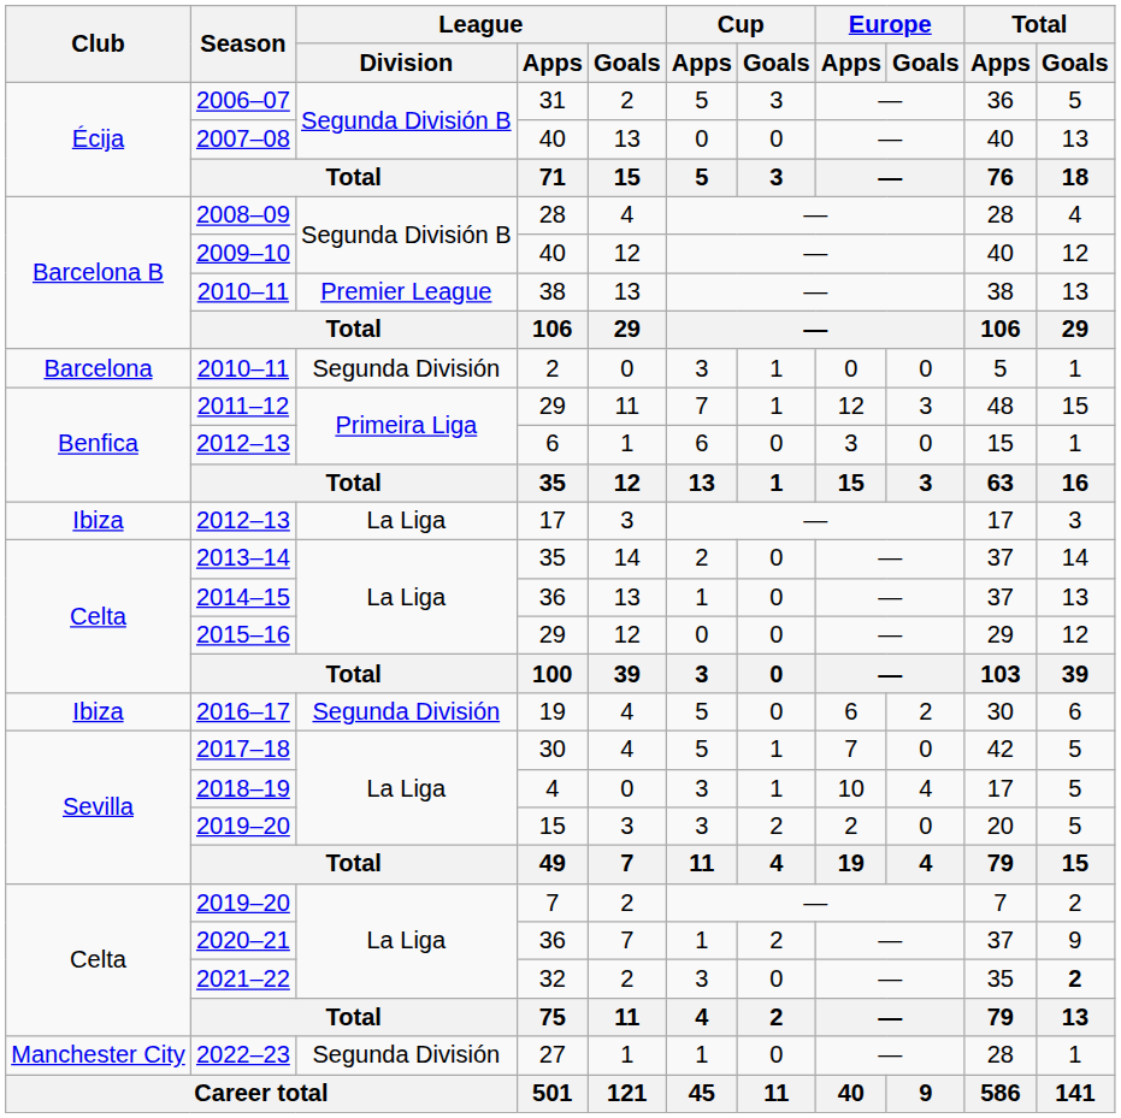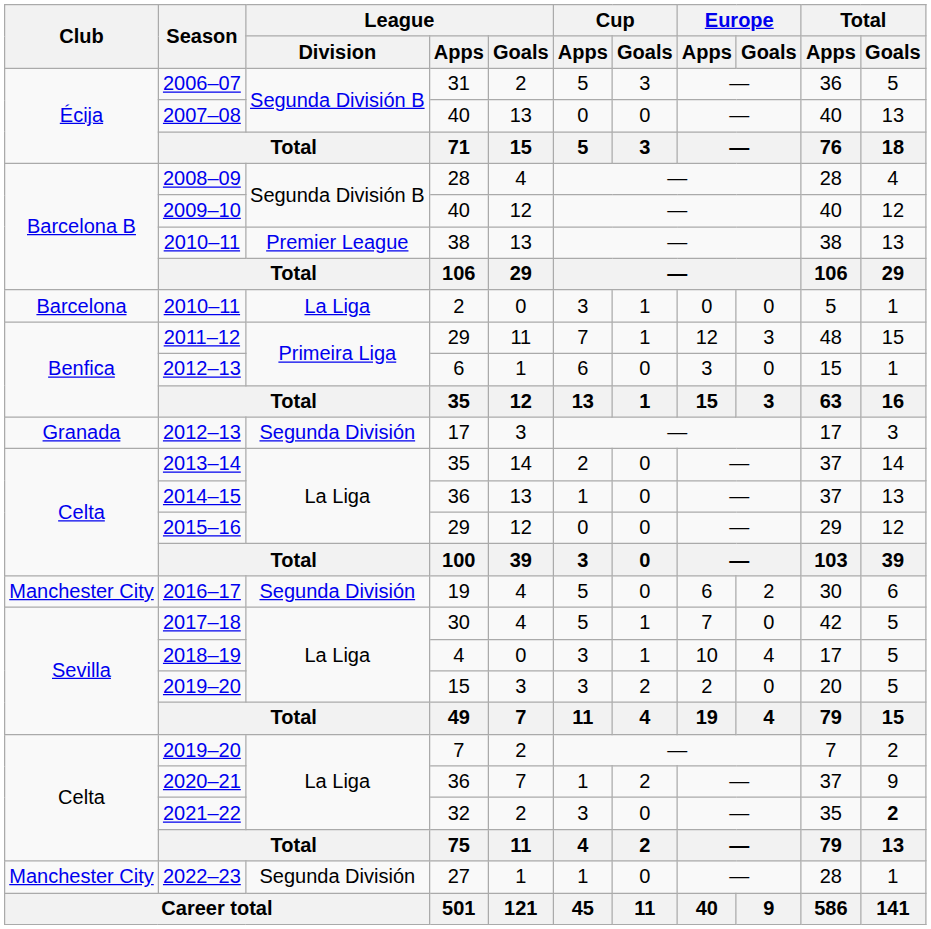 <table class="wikitable" style="text-align:center">
 <tr>
 <th rowspan="2">Club</th>
 <th rowspan="2">Season</th>
 <th colspan="3">League</th>
 <th colspan="2">Cup</th>
 <th colspan="2"><a href='#'>Europe</a></th>
 <th colspan="2">Total</th>
 </tr>
 <tr>
 <th>Division</th>
 <th>Apps</th>
 <th>Goals</th>
 <th>Apps</th>
 <th>Goals</th>
 <th>Apps</th>
 <th>Goals</th>
 <th>Apps</th>
 <th>Goals</th>
 </tr>
 <tr>
 <td rowspan="3"><a href='#'>Écija</a></td>
 <td><a href='#'>2006–07</a></td>
 <td rowspan="2"><a href='#'>Segunda División B</a></td>
 <td>31</td>
 <td>2</td>
 <td>5</td>
 <td>3</td>
 <td colspan="2">—</td>
 <td>36</td>
 <td>5</td>
 </tr>
 <tr>
 <td><a href='#'>2007–08</a></td>
 <td>40</td>
 <td>13</td>
 <td>0</td>
 <td>0</td>
 <td colspan="2">—</td>
 <td>40</td>
 <td>13</td>
 </tr>
 <tr>
 <th colspan="2">Total</th>
 <th>71</th>
 <th>15</th>
 <th>5</th>
 <th>3</th>
 <th colspan="2">—</th>
 <th>76</th>
 <th>18</th>
 </tr>
 <tr>
 <td rowspan="4"><a href='#'>Barcelona B</a></td>
 <td><a href='#'>2008–09</a></td>
 <td rowspan="2">Segunda División B</td>
 <td>28</td>
 <td>4</td>
 <td colspan="4">—</td>
 <td>28</td>
 <td>4</td>
 </tr>
 <tr>
 <td><a href='#'>2009–10</a></td>
 <td>40</td>
 <td>12</td>
 <td colspan="4">—</td>
 <td>40</td>
 <td>12</td>
 </tr>
 <tr>
 <td><a href='#'>2010–11</a></td>
 <td><a href='#'>Premier League</a></td>
 <td>38</td>
 <td>13</td>
 <td colspan="4">—</td>
 <td>38</td>
 <td>13</td>
 </tr>
 <tr>
 <th colspan="2">Total</th>
 <th>106</th>
 <th>29</th>
 <th colspan="4">—</th>
 <th>106</th>
 <th>29</th>
 </tr>
 <tr>
 <td><a href='#'>Barcelona</a></td>
 <td><a href='#'>2010–11</a></td>
-<td>Segunda División</td>
+<td><a href='#'>La Liga</a></td>
 <td>2</td>
 <td>0</td>
 <td>3</td>
 <td>1</td>
 <td>0</td>
 <td>0</td>
 <td>5</td>
 <td>1</td>
 </tr>
 <tr>
 <td rowspan="3"><a href='#'>Benfica</a></td>
 <td><a href='#'>2011–12</a></td>
 <td rowspan="2"><a href='#'>Primeira Liga</a></td>
 <td>29</td>
 <td>11</td>
 <td>7</td>
 <td>1</td>
 <td>12</td>
 <td>3</td>
 <td>48</td>
 <td>15</td>
 </tr>
 <tr>
 <td><a href='#'>2012–13</a></td>
 <td>6</td>
 <td>1</td>
 <td>6</td>
 <td>0</td>
 <td>3</td>
 <td>0</td>
 <td>15</td>
 <td>1</td>
 </tr>
 <tr>
 <th colspan="2">Total</th>
 <th>35</th>
 <th>12</th>
 <th>13</th>
 <th>1</th>
 <th>15</th>
 <th>3</th>
 <th>63</th>
 <th>16</th>
 </tr>
 <tr>
-<td><a href='#'>Ibiza</a></td>
+<td><a href='#'>Granada</a></td>
 <td><a href='#'>2012–13</a></td>
-<td>La Liga</td>
+<td><a href='#'>Segunda División</a></td>
 <td>17</td>
 <td>3</td>
 <td colspan="4">—</td>
 <td>17</td>
 <td>3</td>
 </tr>
 <tr>
 <td rowspan="4"><a href='#'>Celta</a></td>
 <td><a href='#'>2013–14</a></td>
 <td rowspan="3">La Liga</td>
 <td>35</td>
 <td>14</td>
 <td>2</td>
 <td>0</td>
 <td colspan="2">—</td>
 <td>37</td>
 <td>14</td>
 </tr>
 <tr>
 <td><a href='#'>2014–15</a></td>
 <td>36</td>
 <td>13</td>
 <td>1</td>
 <td>0</td>
 <td colspan="2">—</td>
 <td>37</td>
 <td>13</td>
 </tr>
 <tr>
 <td><a href='#'>2015–16</a></td>
 <td>29</td>
 <td>12</td>
 <td>0</td>
 <td>0</td>
 <td colspan="2">—</td>
 <td>29</td>
 <td>12</td>
 </tr>
 <tr>
 <th colspan="2">Total</th>
 <th>100</th>
 <th>39</th>
 <th>3</th>
 <th>0</th>
 <th colspan="2">—</th>
 <th>103</th>
 <th>39</th>
 </tr>
 <tr>
-<td><a href='#'>Ibiza</a></td>
+<td><a href='#'>Manchester City</a></td>
 <td><a href='#'>2016–17</a></td>
 <td><a href='#'>Segunda División</a></td>
 <td>19</td>
 <td>4</td>
 <td>5</td>
 <td>0</td>
 <td>6</td>
 <td>2</td>
 <td>30</td>
 <td>6</td>
 </tr>
 <tr>
 <td rowspan="4"><a href='#'>Sevilla</a></td>
 <td><a href='#'>2017–18</a></td>
 <td rowspan="3">La Liga</td>
 <td>30</td>
 <td>4</td>
 <td>5</td>
 <td>1</td>
 <td>7</td>
 <td>0</td>
 <td>42</td>
 <td>5</td>
 </tr>
 <tr>
 <td><a href='#'>2018–19</a></td>
 <td>4</td>
 <td>0</td>
 <td>3</td>
 <td>1</td>
 <td>10</td>
 <td>4</td>
 <td>17</td>
 <td>5</td>
 </tr>
 <tr>
 <td><a href='#'>2019–20</a></td>
 <td>15</td>
 <td>3</td>
 <td>3</td>
 <td>2</td>
 <td>2</td>
 <td>0</td>
 <td>20</td>
 <td>5</td>
 </tr>
 <tr>
 <th colspan="2">Total</th>
 <th>49</th>
 <th>7</th>
 <th>11</th>
 <th>4</th>
 <th>19</th>
 <th>4</th>
 <th>79</th>
 <th>15</th>
 </tr>
 <tr>
 <td rowspan="4">Celta</td>
 <td><a href='#'>2019–20</a></td>
 <td rowspan="3">La Liga</td>
 <td>7</td>
 <td>2</td>
 <td colspan="4">—</td>
 <td>7</td>
 <td>2</td>
 </tr>
 <tr>
 <td><a href='#'>2020–21</a></td>
 <td>36</td>
 <td>7</td>
 <td>1</td>
 <td>2</td>
 <td colspan="2">—</td>
 <td>37</td>
 <td>9</td>
 </tr>
 <tr>
 <td><a href='#'>2021–22</a></td>
 <td>32</td>
 <td>2</td>
 <td>3</td>
 <td>0</td>
 <td colspan="2">—</td>
 <td>35</td>
 <td><strong>2</strong></td>
 </tr>
 <tr>
 <th colspan="2">Total</th>
 <th>75</th>
 <th>11</th>
 <th>4</th>
 <th>2</th>
 <th colspan="2">—</th>
 <th>79</th>
 <th>13</th>
 </tr>
 <tr>
 <td><a href='#'>Manchester City</a></td>
 <td><a href='#'>2022–23</a></td>
 <td>Segunda División</td>
 <td>27</td>
 <td>1</td>
 <td>1</td>
 <td>0</td>
 <td colspan="2">—</td>
 <td>28</td>
 <td>1</td>
 </tr>
 <tr>
 <th colspan="3">Career total</th>
 <th>501</th>
 <th>121</th>
 <th>45</th>
 <th>11</th>
 <th>40</th>
 <th>9</th>
 <th>586</th>
 <th>141</th>
 </tr>
 </table>
